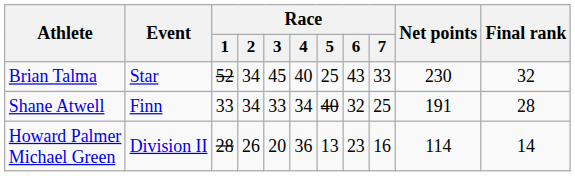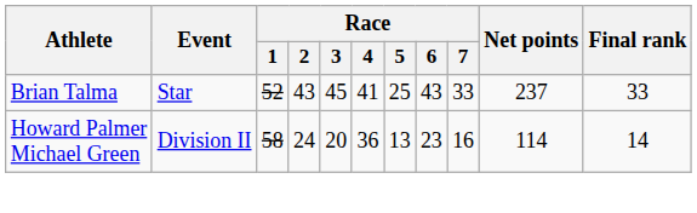 <table class="wikitable" style="font-size:90%">
 <tr>
 <th rowspan=2>Athlete</th>
 <th rowspan=2>Event</th>
 <th colspan=7>Race</th>
 <th rowspan=2>Net points</th>
 <th rowspan=2>Final rank</th>
 </tr>
 <tr style="font-size:95%">
 <th>1</th>
 <th>2</th>
 <th>3</th>
 <th>4</th>
 <th>5</th>
 <th>6</th>
 <th>7</th>
 </tr>
 <tr align=center>
 <td align=left><a href='#'>Brian Talma</a></td>
 <td align=left><a href='#'>Star</a></td>
 <td><s>52</s></td>
-<td>34</td>
+<td>43</td>
 <td>45</td>
-<td>40</td>
+<td>41</td>
 <td>25</td>
 <td>43</td>
 <td>33</td>
-<td>230</td>
-<td>32</td>
-</tr>
-<tr align=center>
-<td align=left><a href='#'>Shane Atwell</a></td>
-<td align=left><a href='#'>Finn</a></td>
+<td>237</td>
 <td>33</td>
-<td>34</td>
-<td>33</td>
-<td>34</td>
-<td><s>40</s></td>
-<td>32</td>
-<td>25</td>
-<td>191</td>
-<td>28</td>
 </tr>
 <tr align=center>
 <td align=left><a href='#'>Howard Palmer</a><br><a href='#'>Michael Green</a></td>
 <td align=left><a href='#'>Division II</a></td>
-<td><s>28</s></td>
-<td>26</td>
+<td><s>58</s></td>
+<td>24</td>
 <td>20</td>
 <td>36</td>
 <td>13</td>
 <td>23</td>
 <td>16</td>
 <td>114</td>
 <td>14</td>
 </tr>
 </table>
